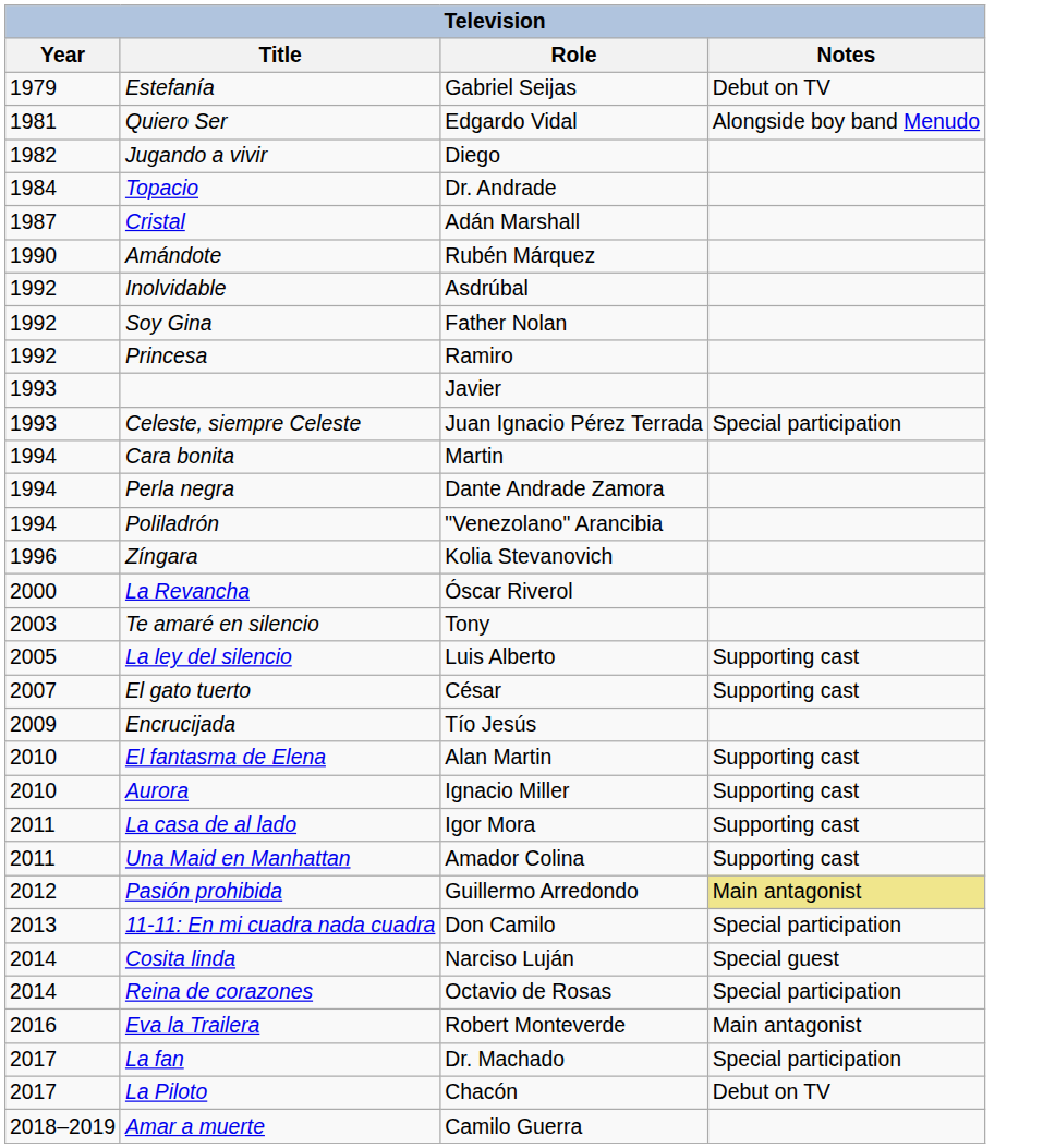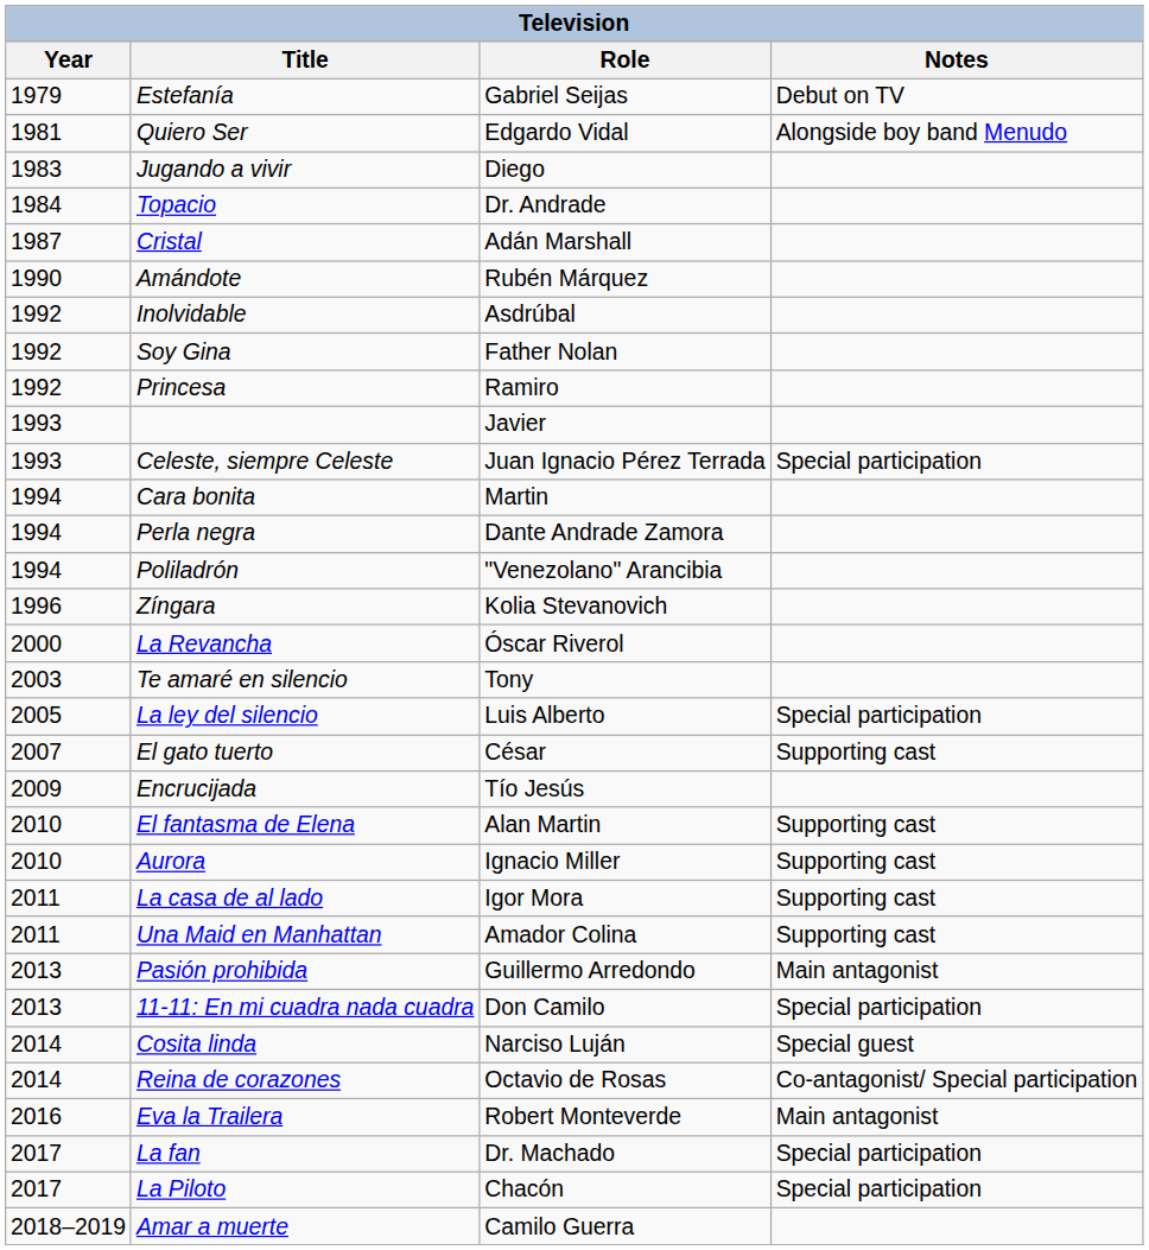 <table class="wikitable">
 <tr>
 <th colspan="5" style="background:LightSteelBlue;">Television</th>
 </tr>
 <tr>
 <th>Year</th>
 <th>Title</th>
 <th>Role</th>
 <th>Notes</th>
 </tr>
 <tr>
 <td>1979</td>
 <td><em>Estefanía</em></td>
 <td>Gabriel Seijas</td>
 <td>Debut on TV</td>
 </tr>
 <tr>
 <td>1981</td>
 <td><em>Quiero Ser</em></td>
 <td>Edgardo Vidal</td>
 <td>Alongside boy band <a href='#'>Menudo</a></td>
 </tr>
 <tr>
-<td>1982</td>
+<td>1983</td>
 <td><em>Jugando a vivir</em></td>
 <td>Diego</td>
 <td></td>
 </tr>
 <tr>
 <td>1984</td>
 <td><em><a href='#'>Topacio</a></em></td>
 <td>Dr. Andrade</td>
 <td></td>
 </tr>
 <tr>
 <td>1987</td>
 <td><em><a href='#'>Cristal</a></em></td>
 <td>Adán Marshall</td>
 <td></td>
 </tr>
 <tr>
 <td>1990</td>
 <td><em>Amándote</em></td>
 <td>Rubén Márquez</td>
 <td></td>
 </tr>
 <tr>
 <td>1992</td>
 <td><em>Inolvidable</em></td>
 <td>Asdrúbal</td>
 <td></td>
 </tr>
 <tr>
 <td>1992</td>
 <td><em>Soy Gina</em></td>
 <td>Father Nolan</td>
 <td></td>
 </tr>
 <tr>
 <td>1992</td>
 <td><em>Princesa</em></td>
 <td>Ramiro</td>
 <td></td>
 </tr>
 <tr>
 <td>1993</td>
 <td><em></em></td>
 <td>Javier</td>
 <td></td>
 </tr>
 <tr>
 <td>1993</td>
 <td><em>Celeste, siempre Celeste</em></td>
 <td>Juan Ignacio Pérez Terrada</td>
 <td>Special participation</td>
 </tr>
 <tr>
 <td>1994</td>
 <td><em>Cara bonita</em></td>
 <td>Martin</td>
 <td></td>
 </tr>
 <tr>
 <td>1994</td>
 <td><em>Perla negra</em></td>
 <td>Dante Andrade Zamora</td>
 <td></td>
 </tr>
 <tr>
 <td>1994</td>
 <td><em>Poliladrón</em></td>
 <td>"Venezolano" Arancibia</td>
 <td></td>
 </tr>
 <tr>
 <td>1996</td>
 <td><em>Zíngara</em></td>
 <td>Kolia Stevanovich</td>
 <td></td>
 </tr>
 <tr>
 <td>2000</td>
 <td><em><a href='#'>La Revancha</a></em></td>
 <td>Óscar Riverol</td>
 <td></td>
 </tr>
 <tr>
 <td>2003</td>
 <td><em>Te amaré en silencio</em></td>
 <td>Tony</td>
 <td></td>
 </tr>
 <tr>
 <td>2005</td>
 <td><em><a href='#'>La ley del silencio </a></em></td>
 <td>Luis Alberto</td>
-<td>Supporting cast</td>
+<td>Special participation</td>
 </tr>
 <tr>
 <td>2007</td>
 <td><em>El gato tuerto</em></td>
 <td>César</td>
 <td>Supporting cast</td>
 </tr>
 <tr>
 <td>2009</td>
 <td><em>Encrucijada </em></td>
 <td>Tío Jesús</td>
 <td></td>
 </tr>
 <tr>
 <td>2010</td>
 <td><em><a href='#'>El fantasma de Elena</a></em></td>
 <td>Alan Martin</td>
 <td>Supporting cast</td>
 </tr>
 <tr>
 <td>2010</td>
 <td><em><a href='#'>Aurora</a></em></td>
 <td>Ignacio Miller</td>
 <td>Supporting cast</td>
 </tr>
 <tr>
 <td>2011</td>
 <td><em><a href='#'>La casa de al lado</a></em></td>
 <td>Igor Mora</td>
 <td>Supporting cast</td>
 </tr>
 <tr>
 <td>2011</td>
 <td><em><a href='#'>Una Maid en Manhattan</a></em></td>
 <td>Amador Colina</td>
 <td>Supporting cast</td>
 </tr>
 <tr>
-<td>2012</td>
+<td>2013</td>
 <td><em><a href='#'>Pasión prohibida</a></em></td>
 <td>Guillermo Arredondo</td>
-<td style="background: khaki;">Main antagonist</td>
+<td>Main antagonist</td>
 </tr>
 <tr>
 <td>2013</td>
 <td><em><a href='#'>11-11: En mi cuadra nada cuadra</a></em></td>
 <td>Don Camilo</td>
 <td>Special participation</td>
 </tr>
 <tr>
 <td>2014</td>
 <td><em><a href='#'>Cosita linda</a></em></td>
 <td>Narciso Luján</td>
 <td>Special guest</td>
 </tr>
 <tr>
 <td>2014</td>
 <td><em><a href='#'>Reina de corazones</a></em></td>
 <td>Octavio de Rosas</td>
-<td>Special participation</td>
+<td>Co-antagonist/ Special participation</td>
 </tr>
 <tr>
 <td>2016</td>
 <td><em><a href='#'>Eva la Trailera</a></em></td>
 <td>Robert Monteverde</td>
 <td>Main antagonist</td>
 </tr>
 <tr>
 <td>2017</td>
 <td><em><a href='#'>La fan</a></em></td>
 <td>Dr. Machado</td>
 <td>Special participation</td>
 </tr>
 <tr>
 <td>2017</td>
 <td><em><a href='#'>La Piloto</a></em></td>
 <td>Chacón</td>
-<td>Debut on TV</td>
+<td>Special participation</td>
 </tr>
 <tr>
 <td>2018–2019</td>
 <td><em><a href='#'>Amar a muerte</a></em></td>
 <td>Camilo Guerra</td>
 <td></td>
 </tr>
 <tr>
 </tr>
 </table>
